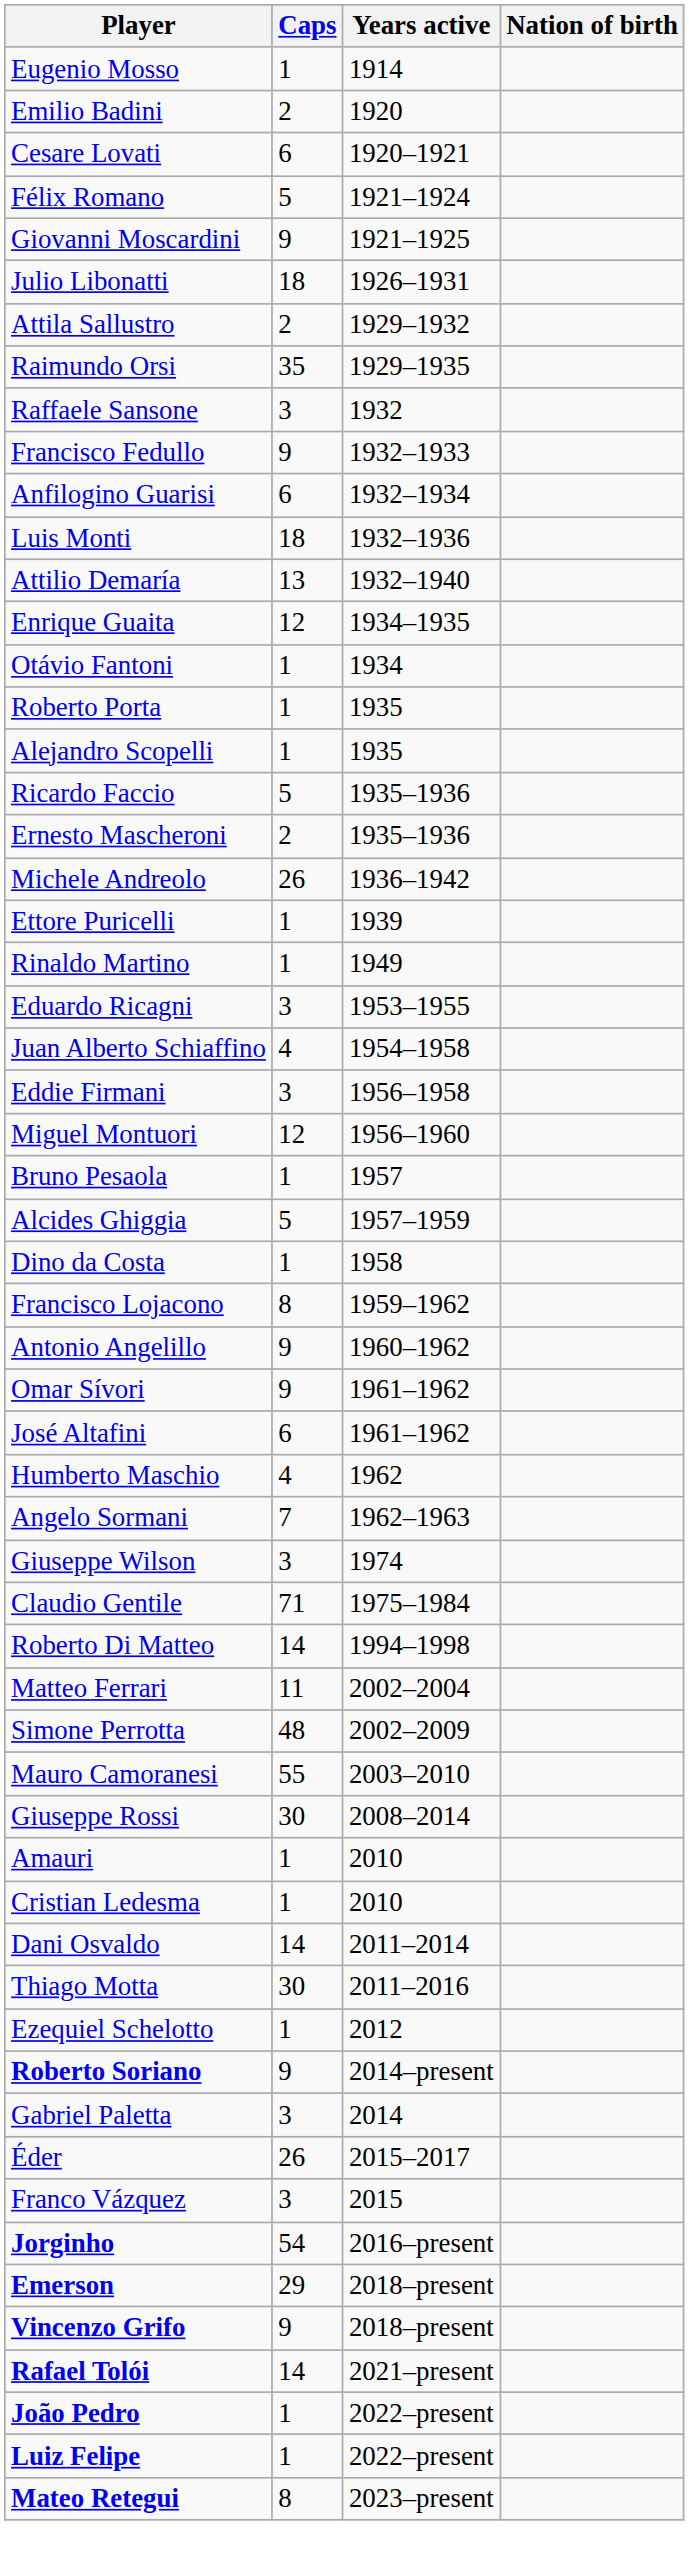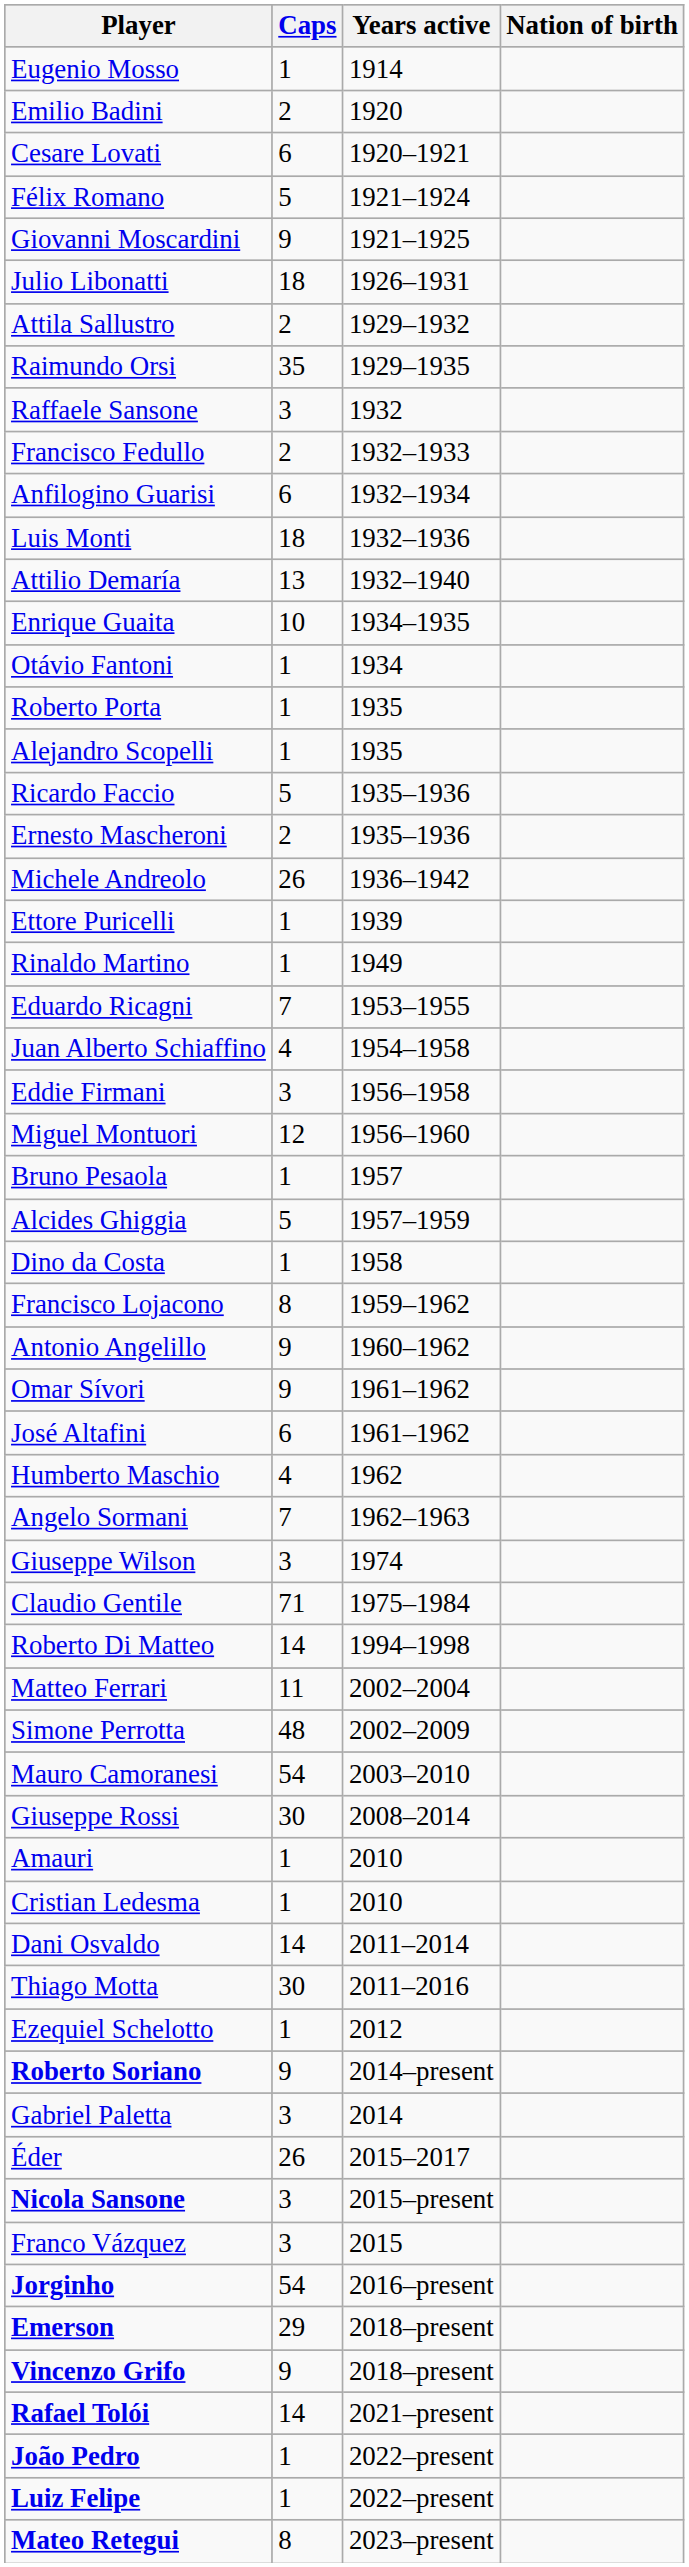 <table class="wikitable sortable">
 <tr>
 <th>Player</th>
 <th><a href='#'>Caps</a></th>
 <th>Years active</th>
 <th>Nation of birth</th>
 </tr>
 <tr>
 <td><a href='#'>Eugenio Mosso</a></td>
 <td>1</td>
 <td>1914</td>
 <td></td>
 </tr>
 <tr>
 <td><a href='#'>Emilio Badini</a></td>
 <td>2</td>
 <td>1920</td>
 <td></td>
 </tr>
 <tr>
 <td><a href='#'>Cesare Lovati</a></td>
 <td>6</td>
 <td>1920–1921</td>
 <td></td>
 </tr>
 <tr>
 <td><a href='#'>Félix Romano</a></td>
 <td>5</td>
 <td>1921–1924</td>
 <td></td>
 </tr>
 <tr>
 <td><a href='#'>Giovanni Moscardini</a></td>
 <td>9</td>
 <td>1921–1925</td>
 <td></td>
 </tr>
 <tr>
 <td><a href='#'>Julio Libonatti</a></td>
 <td>18</td>
 <td>1926–1931</td>
 <td></td>
 </tr>
 <tr>
 <td><a href='#'>Attila Sallustro</a></td>
 <td>2</td>
 <td>1929–1932</td>
 <td></td>
 </tr>
 <tr>
 <td><a href='#'>Raimundo Orsi</a></td>
 <td>35</td>
 <td>1929–1935</td>
 <td></td>
 </tr>
 <tr>
 <td><a href='#'>Raffaele Sansone</a></td>
 <td>3</td>
 <td>1932</td>
 <td></td>
 </tr>
 <tr>
 <td><a href='#'>Francisco Fedullo</a></td>
-<td>9</td>
+<td>2</td>
 <td>1932–1933</td>
 <td></td>
 </tr>
 <tr>
 <td><a href='#'>Anfilogino Guarisi</a></td>
 <td>6</td>
 <td>1932–1934</td>
 <td></td>
 </tr>
 <tr>
 <td><a href='#'>Luis Monti</a></td>
 <td>18</td>
 <td>1932–1936</td>
 <td></td>
 </tr>
 <tr>
 <td><a href='#'>Attilio Demaría</a></td>
 <td>13</td>
 <td>1932–1940</td>
 <td></td>
 </tr>
 <tr>
 <td><a href='#'>Enrique Guaita</a></td>
-<td>12</td>
+<td>10</td>
 <td>1934–1935</td>
 <td></td>
 </tr>
 <tr>
 <td><a href='#'>Otávio Fantoni</a></td>
 <td>1</td>
 <td>1934</td>
 <td></td>
 </tr>
 <tr>
 <td><a href='#'>Roberto Porta</a></td>
 <td>1</td>
 <td>1935</td>
 <td></td>
 </tr>
 <tr>
 <td><a href='#'>Alejandro Scopelli</a></td>
 <td>1</td>
 <td>1935</td>
 <td></td>
 </tr>
 <tr>
 <td><a href='#'>Ricardo Faccio</a></td>
 <td>5</td>
 <td>1935–1936</td>
 <td></td>
 </tr>
 <tr>
 <td><a href='#'>Ernesto Mascheroni</a></td>
 <td>2</td>
 <td>1935–1936</td>
 <td></td>
 </tr>
 <tr>
 <td><a href='#'>Michele Andreolo</a></td>
 <td>26</td>
 <td>1936–1942</td>
 <td></td>
 </tr>
 <tr>
 <td><a href='#'>Ettore Puricelli</a></td>
 <td>1</td>
 <td>1939</td>
 <td></td>
 </tr>
 <tr>
 <td><a href='#'>Rinaldo Martino</a></td>
 <td>1</td>
 <td>1949</td>
 <td></td>
 </tr>
 <tr>
 <td><a href='#'>Eduardo Ricagni</a></td>
-<td>3</td>
+<td>7</td>
 <td>1953–1955</td>
 <td></td>
 </tr>
 <tr>
 <td><a href='#'>Juan Alberto Schiaffino</a></td>
 <td>4</td>
 <td>1954–1958</td>
 <td></td>
 </tr>
 <tr>
 <td><a href='#'>Eddie Firmani</a></td>
 <td>3</td>
 <td>1956–1958</td>
 <td></td>
 </tr>
 <tr>
 <td><a href='#'>Miguel Montuori</a></td>
 <td>12</td>
 <td>1956–1960</td>
 <td></td>
 </tr>
 <tr>
 <td><a href='#'>Bruno Pesaola</a></td>
 <td>1</td>
 <td>1957</td>
 <td></td>
 </tr>
 <tr>
 <td><a href='#'>Alcides Ghiggia</a></td>
 <td>5</td>
 <td>1957–1959</td>
 <td></td>
 </tr>
 <tr>
 <td><a href='#'>Dino da Costa</a></td>
 <td>1</td>
 <td>1958</td>
 <td></td>
 </tr>
 <tr>
 <td><a href='#'>Francisco Lojacono</a></td>
 <td>8</td>
 <td>1959–1962</td>
 <td></td>
 </tr>
 <tr>
 <td><a href='#'>Antonio Angelillo</a></td>
 <td>9</td>
 <td>1960–1962</td>
 <td></td>
 </tr>
 <tr>
 <td><a href='#'>Omar Sívori</a></td>
 <td>9</td>
 <td>1961–1962</td>
 <td></td>
 </tr>
 <tr>
 <td><a href='#'>José Altafini</a></td>
 <td>6</td>
 <td>1961–1962</td>
 <td></td>
 </tr>
 <tr>
 <td><a href='#'>Humberto Maschio</a></td>
 <td>4</td>
 <td>1962</td>
 <td></td>
 </tr>
 <tr>
 <td><a href='#'>Angelo Sormani</a></td>
 <td>7</td>
 <td>1962–1963</td>
 <td></td>
 </tr>
 <tr>
 <td><a href='#'>Giuseppe Wilson</a></td>
 <td>3</td>
 <td>1974</td>
 <td></td>
 </tr>
 <tr>
 <td><a href='#'>Claudio Gentile</a></td>
 <td>71</td>
 <td>1975–1984</td>
 <td></td>
 </tr>
 <tr>
 <td><a href='#'>Roberto Di Matteo</a></td>
 <td>14</td>
 <td>1994–1998</td>
 <td></td>
 </tr>
 <tr>
 <td><a href='#'>Matteo Ferrari</a></td>
 <td>11</td>
 <td>2002–2004</td>
 <td></td>
 </tr>
 <tr>
 <td><a href='#'>Simone Perrotta</a></td>
 <td>48</td>
 <td>2002–2009</td>
 <td></td>
 </tr>
 <tr>
 <td><a href='#'>Mauro Camoranesi</a></td>
-<td>55</td>
+<td>54</td>
 <td>2003–2010</td>
 <td></td>
 </tr>
 <tr>
 <td><a href='#'>Giuseppe Rossi</a></td>
 <td>30</td>
 <td>2008–2014</td>
 <td></td>
 </tr>
 <tr>
 <td><a href='#'>Amauri</a></td>
 <td>1</td>
 <td>2010</td>
 <td></td>
 </tr>
 <tr>
 <td><a href='#'>Cristian Ledesma</a></td>
 <td>1</td>
 <td>2010</td>
 <td></td>
 </tr>
 <tr>
 <td><a href='#'>Dani Osvaldo</a></td>
 <td>14</td>
 <td>2011–2014</td>
 <td></td>
 </tr>
 <tr>
 <td><a href='#'>Thiago Motta</a></td>
 <td>30</td>
 <td>2011–2016</td>
 <td></td>
 </tr>
 <tr>
 <td><a href='#'>Ezequiel Schelotto</a></td>
 <td>1</td>
 <td>2012</td>
 <td></td>
 </tr>
 <tr>
 <td><strong><a href='#'>Roberto Soriano</a></strong></td>
 <td>9</td>
 <td>2014–present</td>
 <td></td>
 </tr>
 <tr>
 <td><a href='#'>Gabriel Paletta</a></td>
 <td>3</td>
 <td>2014</td>
 <td></td>
 </tr>
 <tr>
 <td><a href='#'>Éder</a></td>
 <td>26</td>
 <td>2015–2017</td>
 <td></td>
 </tr>
 <tr>
+<td><strong><a href='#'>Nicola Sansone</a></strong></td>
+<td>3</td>
+<td>2015–present</td>
+<td></td>
+</tr>
+<tr>
 <td><a href='#'>Franco Vázquez</a></td>
 <td>3</td>
 <td>2015</td>
 <td></td>
 </tr>
 <tr>
 <td><strong><a href='#'>Jorginho</a></strong></td>
 <td>54</td>
 <td>2016–present</td>
 <td></td>
 </tr>
 <tr>
 <td><strong><a href='#'>Emerson</a></strong></td>
 <td>29</td>
 <td>2018–present</td>
 <td></td>
 </tr>
 <tr>
 <td><strong><a href='#'>Vincenzo Grifo</a></strong></td>
 <td>9</td>
 <td>2018–present</td>
 <td></td>
 </tr>
 <tr>
 <td><strong><a href='#'>Rafael Tolói</a></strong></td>
 <td>14</td>
 <td>2021–present</td>
 <td></td>
 </tr>
 <tr>
 <td><strong><a href='#'>João Pedro</a></strong></td>
 <td>1</td>
 <td>2022–present</td>
 <td></td>
 </tr>
 <tr>
 <td><strong><a href='#'>Luiz Felipe</a></strong></td>
 <td>1</td>
 <td>2022–present</td>
 <td></td>
 </tr>
 <tr>
 <td><strong><a href='#'>Mateo Retegui</a></strong></td>
 <td>8</td>
 <td>2023–present</td>
 <td></td>
 </tr>
 </table>
